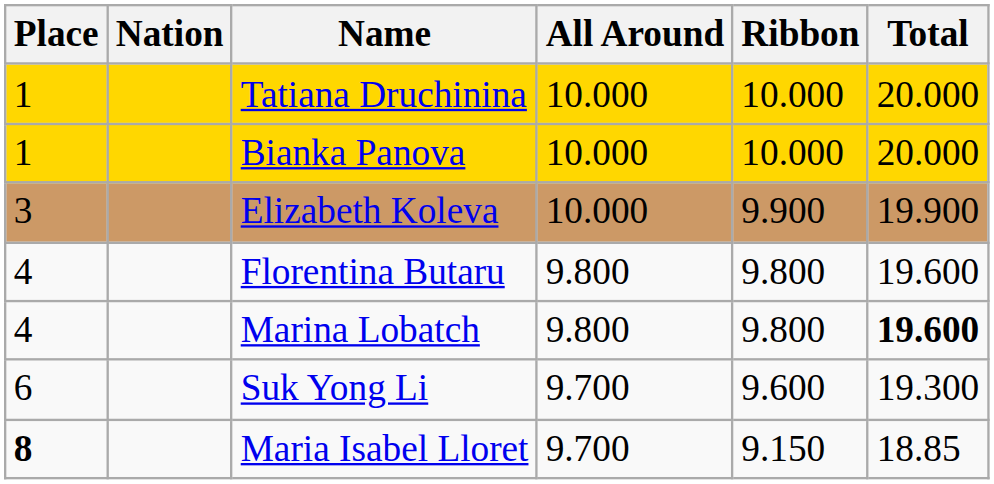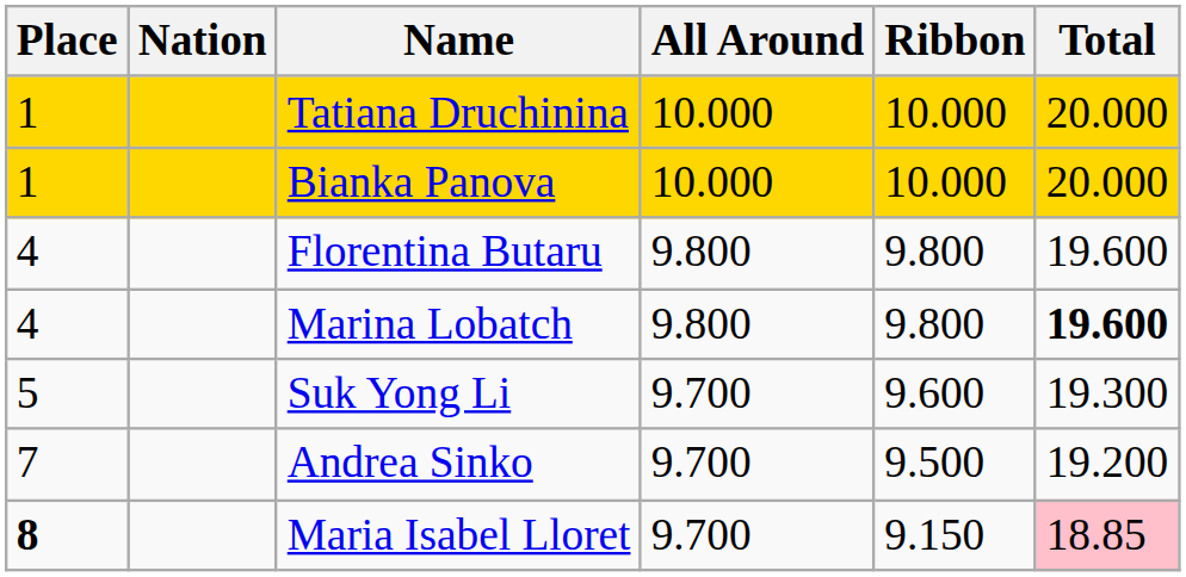 <table class="wikitable">
 <tr>
 <th>Place</th>
 <th>Nation</th>
 <th>Name</th>
 <th>All Around</th>
 <th>Ribbon</th>
 <th>Total</th>
 </tr>
 <tr bgcolor=gold>
 <td>1</td>
 <td></td>
 <td><a href='#'>Tatiana Druchinina</a></td>
 <td>10.000</td>
 <td>10.000</td>
 <td>20.000</td>
 </tr>
 <tr bgcolor=gold>
 <td>1</td>
 <td></td>
 <td><a href='#'>Bianka Panova</a></td>
 <td>10.000</td>
 <td>10.000</td>
 <td>20.000</td>
 </tr>
-<tr bgcolor=cc9966>
-<td>3</td>
-<td></td>
-<td><a href='#'>Elizabeth Koleva</a></td>
-<td>10.000</td>
-<td>9.900</td>
-<td>19.900</td>
-</tr>
 <tr>
 <td>4</td>
 <td></td>
 <td><a href='#'>Florentina Butaru</a></td>
 <td>9.800</td>
 <td>9.800</td>
 <td>19.600</td>
 </tr>
 <tr>
 <td>4</td>
 <td></td>
 <td><a href='#'>Marina Lobatch</a></td>
 <td>9.800</td>
 <td>9.800</td>
 <td><strong>19.600</strong></td>
 </tr>
 <tr>
-<td>6</td>
+<td>5</td>
 <td></td>
 <td><a href='#'>Suk Yong Li</a></td>
 <td>9.700</td>
 <td>9.600</td>
 <td>19.300</td>
 </tr>
 <tr>
+<td>7</td>
+<td></td>
+<td><a href='#'>Andrea Sinko</a></td>
+<td>9.700</td>
+<td>9.500</td>
+<td>19.200</td>
+</tr>
+<tr>
 <td><strong>8</strong></td>
 <td></td>
 <td><a href='#'>Maria Isabel Lloret</a></td>
 <td>9.700</td>
 <td>9.150</td>
-<td>18.85</td>
+<td style="background: pink;">18.85</td>
 </tr>
 </table>
